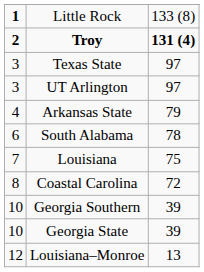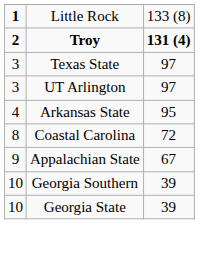 <table class="wikitable">
 <tr align="center">
 </tr>
 <tr align="center">
 <td><strong>1</strong></td>
 <td>Little Rock</td>
 <td>133 (8)</td>
 </tr>
 <tr align="center">
 <td><strong>2</strong></td>
 <td><strong>Troy</strong></td>
 <td><strong>131 (4)</strong></td>
 </tr>
 <tr align="center">
 <td>3</td>
 <td>Texas State</td>
 <td>97</td>
 </tr>
 <tr align="center">
 <td>3</td>
 <td>UT Arlington</td>
 <td>97</td>
 </tr>
 <tr align="center">
 <td>4</td>
 <td>Arkansas State</td>
-<td>79</td>
-</tr>
-<tr align="center">
-<td>6</td>
-<td>South Alabama</td>
-<td>78</td>
-</tr>
-<tr align="center">
-<td>7</td>
-<td>Louisiana</td>
-<td>75</td>
+<td>95</td>
 </tr>
 <tr align="center">
 <td>8</td>
 <td>Coastal Carolina</td>
 <td>72</td>
+</tr>
+<tr align="center">
+<td>9</td>
+<td>Appalachian State</td>
+<td>67</td>
 </tr>
 <tr align="center">
 <td>10</td>
 <td>Georgia Southern</td>
 <td>39</td>
 </tr>
 <tr align="center">
 <td>10</td>
 <td>Georgia State</td>
 <td>39</td>
 </tr>
-<tr align="center">
-<td>12</td>
-<td>Louisiana–Monroe</td>
-<td>13</td>
-</tr>
 </table>
